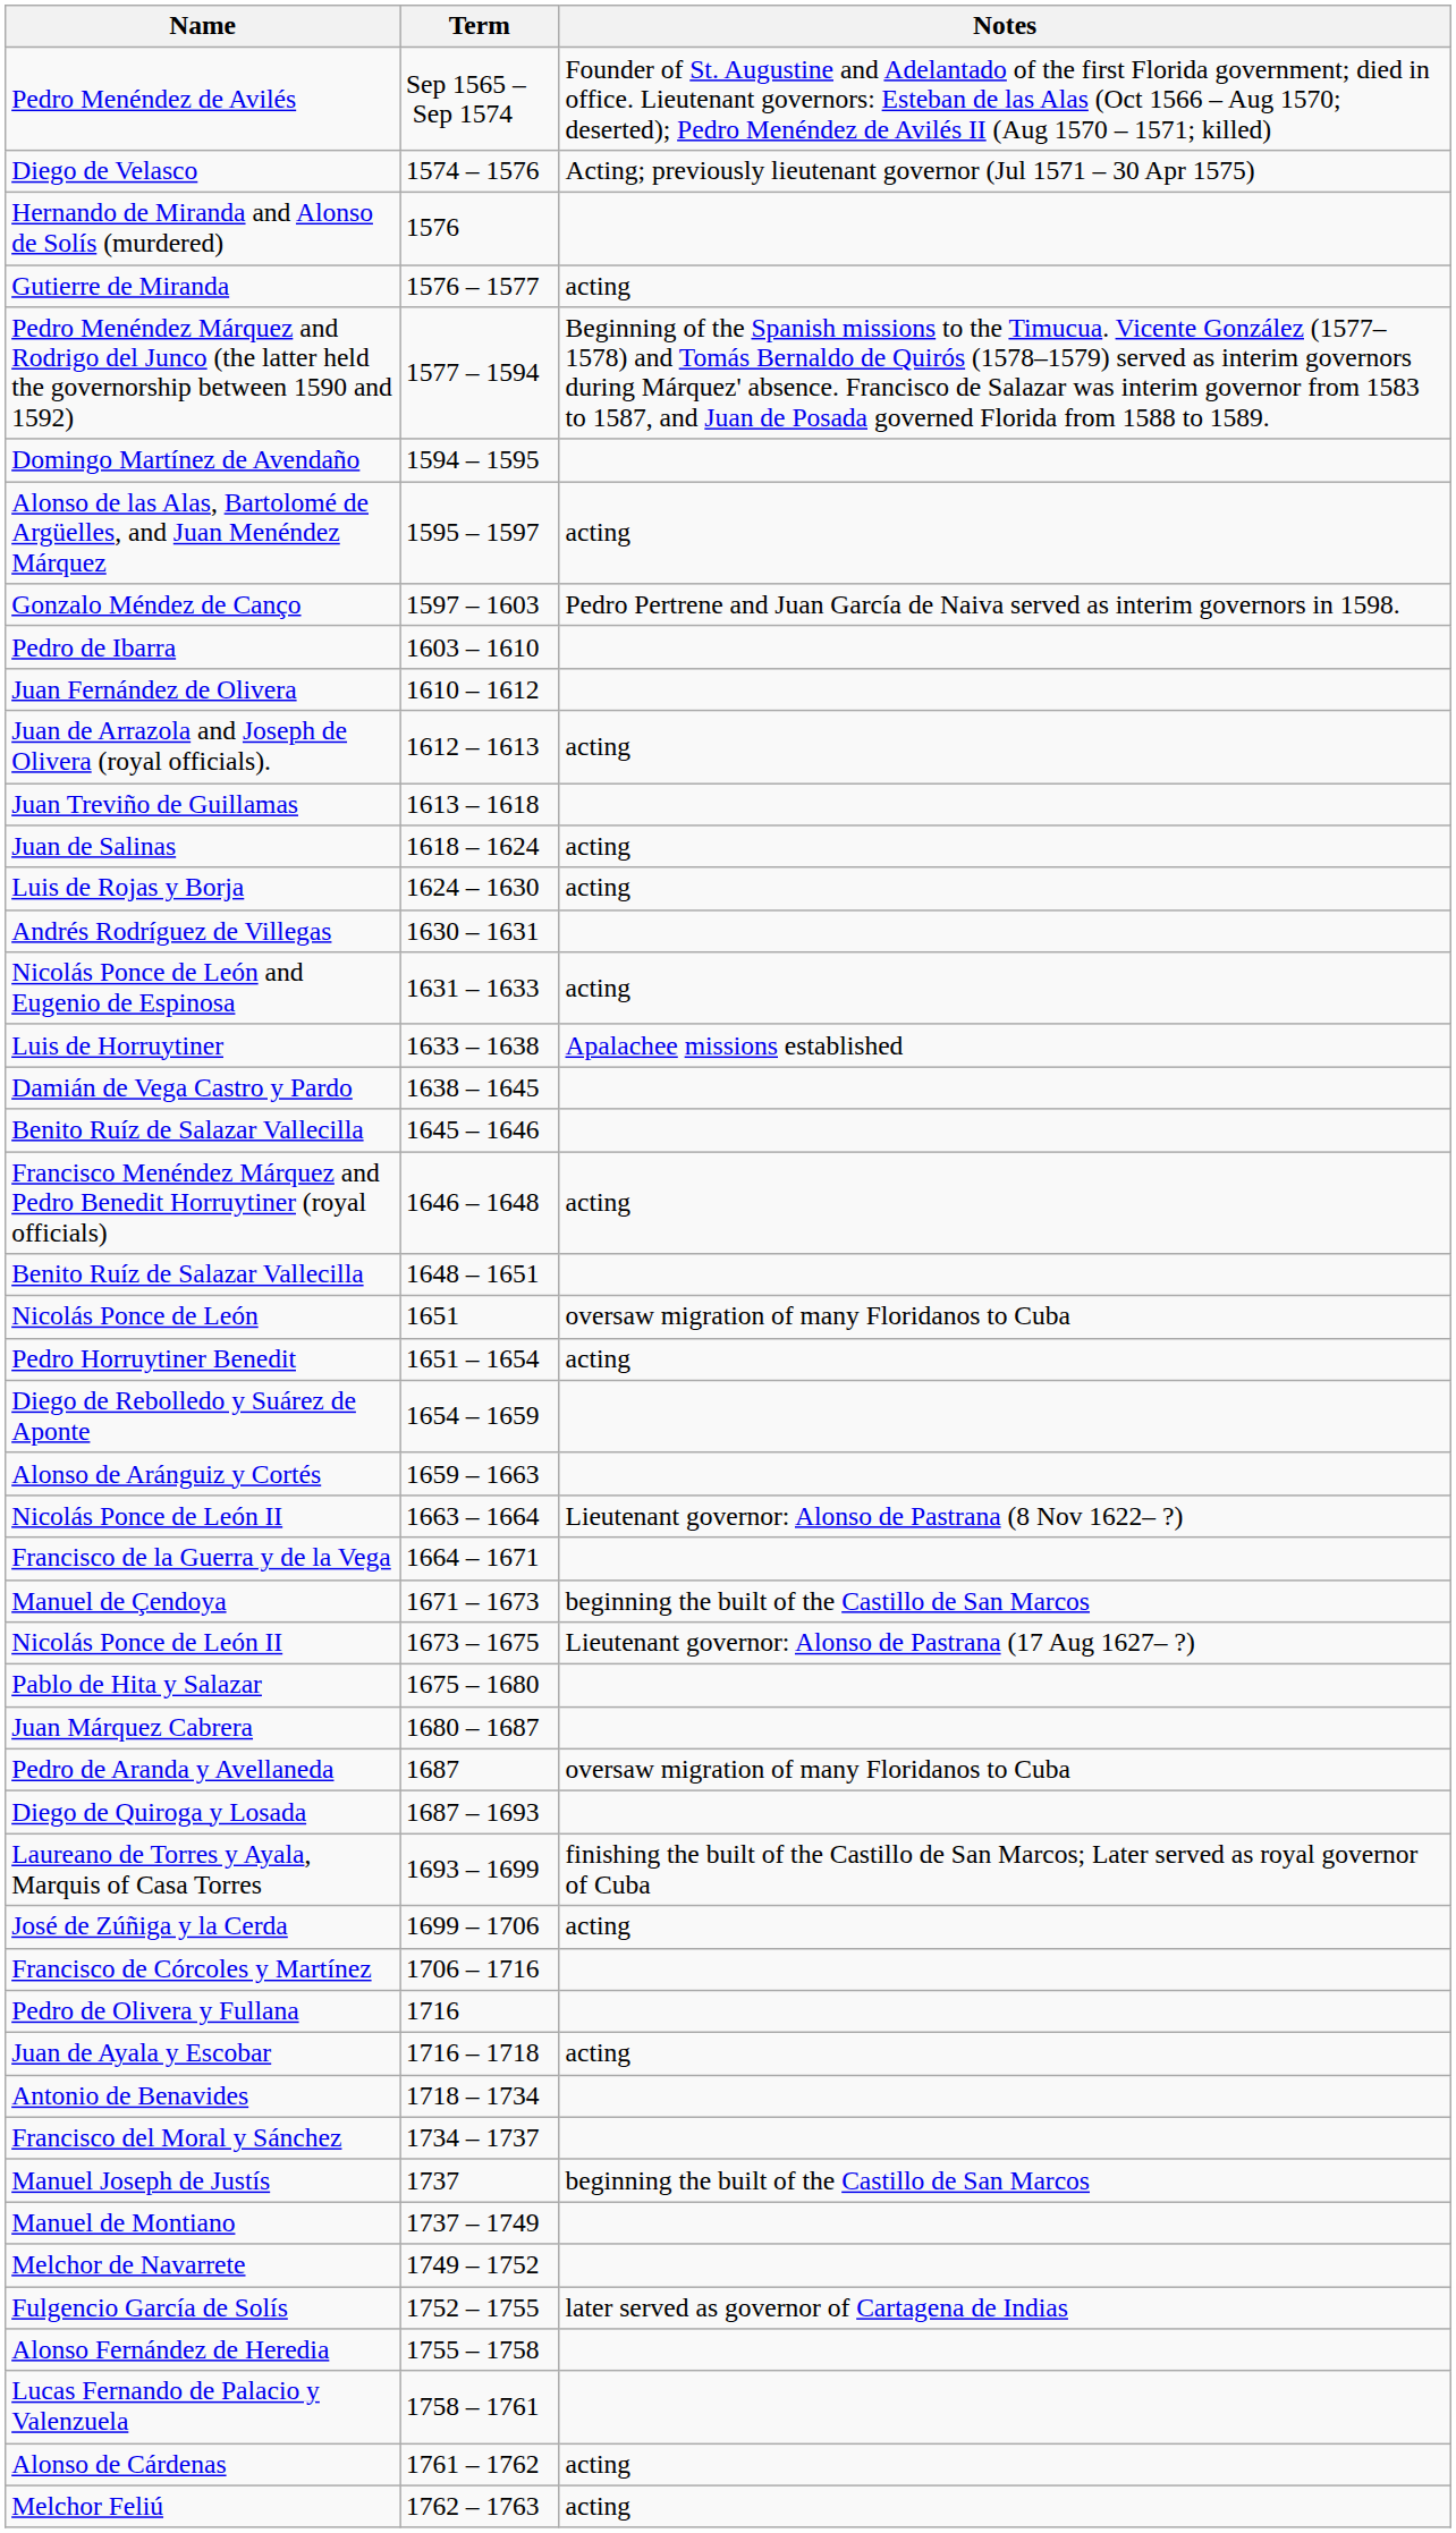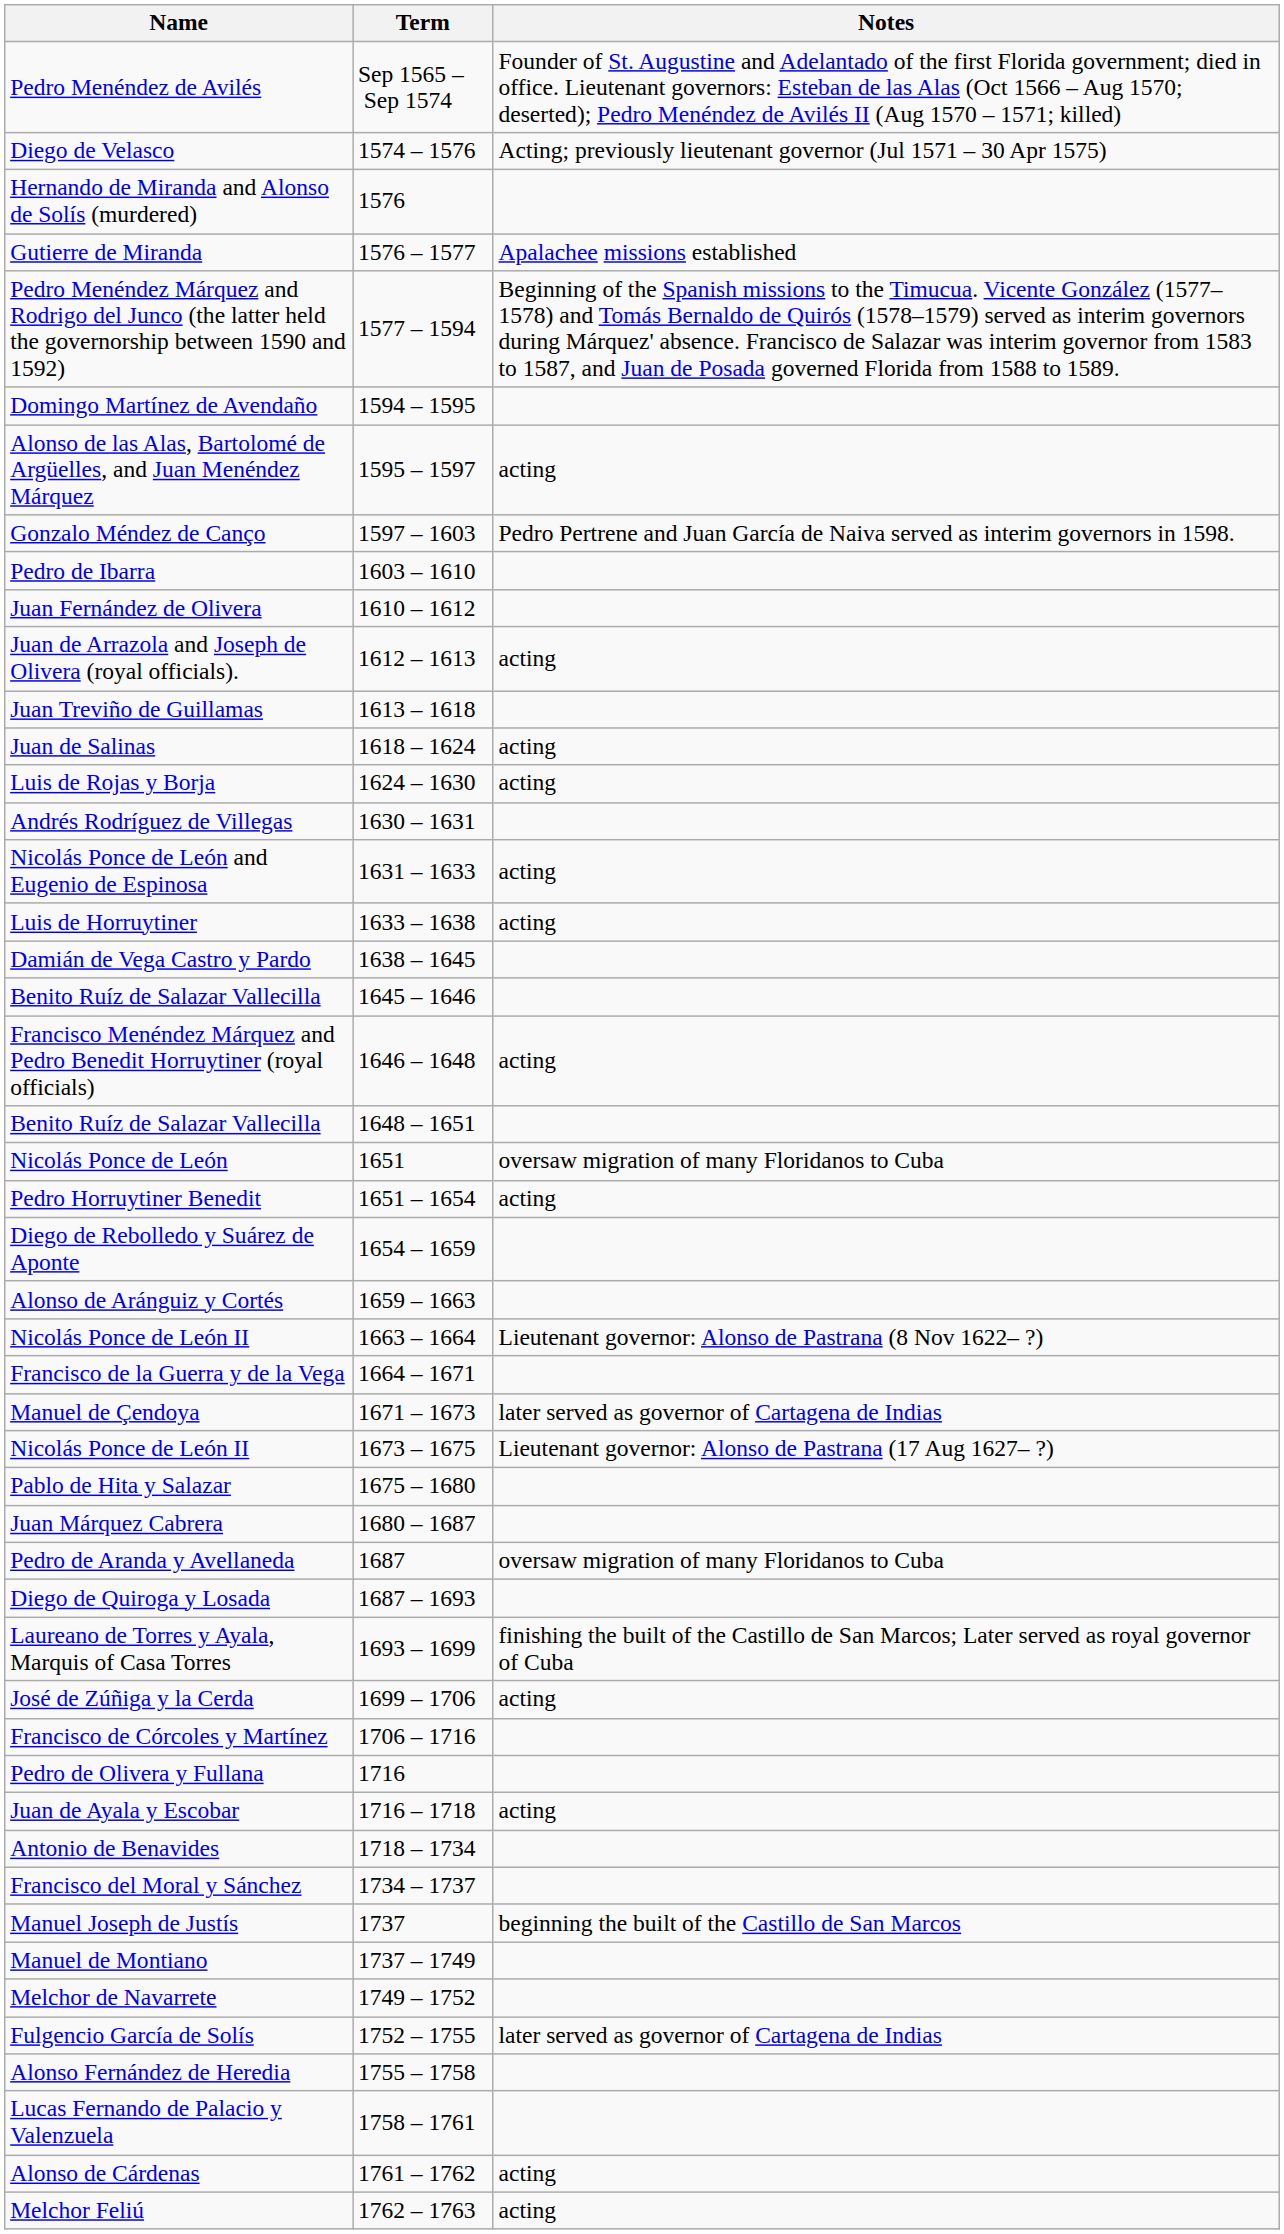 <table class="wikitable">
 <tr>
 <th>Name</th>
 <th>Term</th>
 <th>Notes</th>
 </tr>
 <tr>
 <td><a href='#'>Pedro Menéndez de Avilés</a></td>
 <td>Sep 1565 – Sep 1574 </td>
 <td>Founder of <a href='#'>St. Augustine</a> and <a href='#'>Adelantado</a> of the first Florida government; died in office. Lieutenant governors: <a href='#'>Esteban de las Alas</a> (Oct 1566 – Aug 1570; deserted); <a href='#'>Pedro Menéndez de Avilés II</a> (Aug 1570 – 1571; killed)</td>
 </tr>
 <tr>
 <td><a href='#'>Diego de Velasco</a></td>
 <td>1574 – 1576</td>
 <td>Acting; previously lieutenant governor (Jul 1571 – 30 Apr 1575)</td>
 </tr>
 <tr>
 <td><a href='#'>Hernando de Miranda</a> and <a href='#'>Alonso de Solís</a> (murdered)</td>
 <td>1576</td>
 <td></td>
 </tr>
 <tr>
 <td><a href='#'>Gutierre de Miranda</a></td>
 <td>1576 – 1577</td>
-<td>acting</td>
+<td><a href='#'>Apalachee</a> <a href='#'>missions</a> established</td>
 </tr>
 <tr>
 <td><a href='#'>Pedro Menéndez Márquez</a> and <a href='#'>Rodrigo del Junco</a> (the latter held the governorship between 1590 and 1592)</td>
 <td>1577 – 1594</td>
 <td>Beginning of the <a href='#'>Spanish missions</a> to the <a href='#'>Timucua</a>. <a href='#'>Vicente González</a> (1577–1578) and <a href='#'>Tomás Bernaldo de Quirós</a> (1578–1579) served as interim governors during Márquez' absence. Francisco de Salazar was interim governor from 1583 to 1587, and <a href='#'>Juan de Posada</a> governed Florida from 1588 to 1589.</td>
 </tr>
 <tr>
 <td><a href='#'>Domingo Martínez de Avendaño</a></td>
 <td>1594 – 1595</td>
 <td></td>
 </tr>
 <tr>
 <td><a href='#'>Alonso de las Alas</a>, <a href='#'>Bartolomé de Argüelles</a>, and <a href='#'>Juan Menéndez Márquez</a></td>
 <td>1595 – 1597</td>
 <td>acting</td>
 </tr>
 <tr>
 <td><a href='#'>Gonzalo Méndez de Canço</a></td>
 <td>1597 – 1603</td>
 <td>Pedro Pertrene and Juan García de Naiva served as interim governors in 1598.</td>
 </tr>
 <tr>
 <td><a href='#'>Pedro de Ibarra</a></td>
 <td>1603 – 1610</td>
 <td></td>
 </tr>
 <tr>
 <td><a href='#'>Juan Fernández de Olivera</a></td>
 <td>1610 – 1612</td>
 <td></td>
 </tr>
 <tr>
 <td><a href='#'>Juan de Arrazola</a> and <a href='#'>Joseph de Olivera</a> (royal officials). </td>
 <td>1612 – 1613</td>
 <td>acting</td>
 </tr>
 <tr>
 <td><a href='#'>Juan Treviño de Guillamas</a></td>
 <td>1613 – 1618</td>
 <td></td>
 </tr>
 <tr>
 <td><a href='#'>Juan de Salinas</a></td>
 <td>1618 – 1624</td>
 <td>acting</td>
 </tr>
 <tr>
 <td><a href='#'>Luis de Rojas y Borja</a></td>
 <td>1624 – 1630</td>
 <td>acting</td>
 </tr>
 <tr>
 <td><a href='#'>Andrés Rodríguez de Villegas</a></td>
 <td>1630 – 1631</td>
 <td></td>
 </tr>
 <tr>
 <td><a href='#'>Nicolás Ponce de León</a> and <a href='#'>Eugenio de Espinosa</a></td>
 <td>1631 – 1633</td>
 <td>acting</td>
 </tr>
 <tr>
 <td><a href='#'>Luis de Horruytiner</a></td>
 <td>1633 – 1638</td>
-<td><a href='#'>Apalachee</a> <a href='#'>missions</a> established</td>
+<td>acting</td>
 </tr>
 <tr>
 <td><a href='#'>Damián de Vega Castro y Pardo</a></td>
 <td>1638 – 1645</td>
 <td></td>
 </tr>
 <tr>
 <td><a href='#'>Benito Ruíz de Salazar Vallecilla</a></td>
 <td>1645 – 1646</td>
 <td></td>
 </tr>
 <tr>
 <td><a href='#'>Francisco Menéndez Márquez</a> and <a href='#'>Pedro Benedit Horruytiner</a> (royal officials)</td>
 <td>1646 – 1648</td>
 <td>acting</td>
 </tr>
 <tr>
 <td><a href='#'>Benito Ruíz de Salazar Vallecilla</a></td>
 <td>1648 – 1651</td>
 <td></td>
 </tr>
 <tr>
 <td><a href='#'>Nicolás Ponce de León</a></td>
 <td>1651</td>
 <td>oversaw migration of many Floridanos to Cuba</td>
 </tr>
 <tr>
 <td><a href='#'>Pedro Horruytiner Benedit</a></td>
 <td>1651 – 1654</td>
 <td>acting</td>
 </tr>
 <tr>
 <td><a href='#'>Diego de Rebolledo y Suárez de Aponte</a></td>
 <td>1654 – 1659</td>
 <td></td>
 </tr>
 <tr>
 <td><a href='#'>Alonso de Aránguiz y Cortés</a></td>
 <td>1659 – 1663</td>
 <td></td>
 </tr>
 <tr>
 <td><a href='#'>Nicolás Ponce de León II</a></td>
 <td>1663 – 1664</td>
 <td>Lieutenant governor: <a href='#'>Alonso de Pastrana</a> (8 Nov 1622– ?)</td>
 </tr>
 <tr>
 <td><a href='#'>Francisco de la Guerra y de la Vega</a></td>
 <td>1664 – 1671</td>
 <td></td>
 </tr>
 <tr>
 <td><a href='#'>Manuel de Çendoya</a></td>
 <td>1671 – 1673</td>
-<td>beginning the built of the <a href='#'>Castillo de San Marcos</a></td>
+<td>later served as governor of <a href='#'>Cartagena de Indias</a></td>
 </tr>
 <tr>
 <td><a href='#'>Nicolás Ponce de León II</a></td>
 <td>1673 – 1675</td>
 <td>Lieutenant governor: <a href='#'>Alonso de Pastrana</a> (17 Aug 1627– ?)</td>
 </tr>
 <tr>
 <td><a href='#'>Pablo de Hita y Salazar</a></td>
 <td>1675 – 1680</td>
 <td></td>
 </tr>
 <tr>
 <td><a href='#'>Juan Márquez Cabrera</a></td>
 <td>1680 – 1687</td>
 <td></td>
 </tr>
 <tr>
 <td><a href='#'>Pedro de Aranda y Avellaneda</a></td>
 <td>1687</td>
 <td>oversaw migration of many Floridanos to Cuba</td>
 </tr>
 <tr>
 <td><a href='#'>Diego de Quiroga y Losada</a></td>
 <td>1687 – 1693</td>
 <td></td>
 </tr>
 <tr>
 <td><a href='#'>Laureano de Torres y Ayala</a>, Marquis of Casa Torres</td>
 <td>1693 – 1699</td>
 <td>finishing the built of the Castillo de San Marcos; Later served as royal governor of Cuba</td>
 </tr>
 <tr>
 <td><a href='#'>José de Zúñiga y la Cerda</a></td>
 <td>1699 – 1706</td>
 <td>acting</td>
 </tr>
 <tr>
 <td><a href='#'>Francisco de Córcoles y Martínez</a></td>
 <td>1706 – 1716</td>
 <td></td>
 </tr>
 <tr>
 <td><a href='#'>Pedro de Olivera y Fullana</a></td>
 <td>1716</td>
 <td></td>
 </tr>
 <tr>
 <td><a href='#'>Juan de Ayala y Escobar</a></td>
 <td>1716 – 1718</td>
 <td>acting</td>
 </tr>
 <tr>
 <td><a href='#'>Antonio de Benavides</a></td>
 <td>1718 – 1734</td>
 <td></td>
 </tr>
 <tr>
 <td><a href='#'>Francisco del Moral y Sánchez</a></td>
 <td>1734 – 1737</td>
 <td></td>
 </tr>
 <tr>
 <td><a href='#'>Manuel Joseph de Justís</a></td>
 <td>1737</td>
 <td>beginning the built of the <a href='#'>Castillo de San Marcos</a></td>
 </tr>
 <tr>
 <td><a href='#'>Manuel de Montiano</a></td>
 <td>1737 – 1749</td>
 <td></td>
 </tr>
 <tr>
 <td><a href='#'>Melchor de Navarrete</a></td>
 <td>1749 – 1752</td>
 <td></td>
 </tr>
 <tr>
 <td><a href='#'>Fulgencio García de Solís</a></td>
 <td>1752 – 1755</td>
 <td>later served as governor of <a href='#'>Cartagena de Indias</a></td>
 </tr>
 <tr>
 <td><a href='#'>Alonso Fernández de Heredia</a></td>
 <td>1755 – 1758</td>
 <td></td>
 </tr>
 <tr>
 <td><a href='#'>Lucas Fernando de Palacio y Valenzuela</a></td>
 <td>1758 – 1761</td>
 <td></td>
 </tr>
 <tr>
 <td><a href='#'>Alonso de Cárdenas</a></td>
 <td>1761 – 1762</td>
 <td>acting</td>
 </tr>
 <tr>
 <td><a href='#'>Melchor Feliú</a></td>
 <td>1762 – 1763</td>
 <td>acting</td>
 </tr>
 </table>
